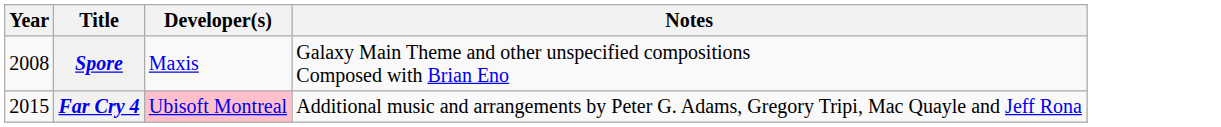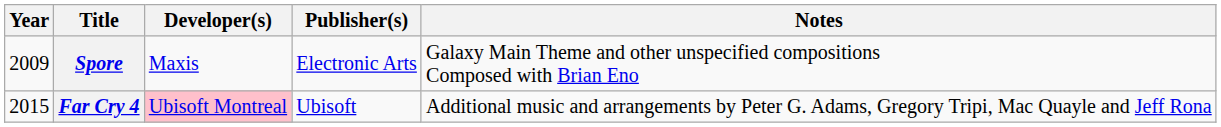 <table class="wikitable plainrowheaders">
 <tr>
 <th>Year</th>
 <th>Title</th>
 <th>Developer(s)</th>
+<th>Publisher(s)</th>
 <th>Notes</th>
 </tr>
 <tr>
-<td>2008</td>
+<td>2009</td>
 <th style="text-align:center;" scope="row"><em><a href='#'>Spore</a></em></th>
 <td><a href='#'>Maxis</a></td>
+<td><a href='#'>Electronic Arts</a></td>
 <td>Galaxy Main Theme and other unspecified compositions<br>Composed with <a href='#'>Brian Eno</a></td>
 </tr>
 <tr>
 <td>2015</td>
 <th style="text-align:center;" scope="row"><em><a href='#'>Far Cry 4</a></em></th>
 <td style="background: pink;"><a href='#'>Ubisoft Montreal</a></td>
+<td><a href='#'>Ubisoft</a></td>
 <td>Additional music and arrangements by Peter G. Adams, Gregory Tripi, Mac Quayle and <a href='#'>Jeff Rona</a></td>
 </tr>
 </table>
